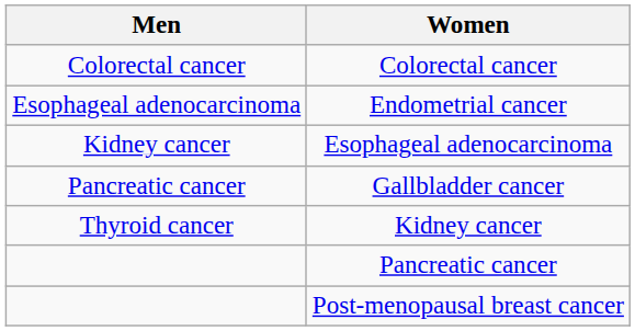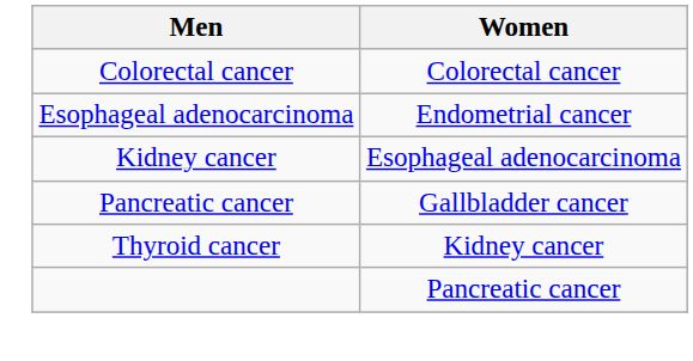 <table class="wikitable" style = "float: right; margin-left:15px; text-align:center">
 <tr>
 <th>Men</th>
 <th>Women</th>
 </tr>
 <tr>
 <td><a href='#'>Colorectal cancer</a></td>
 <td><a href='#'>Colorectal cancer</a></td>
 </tr>
 <tr>
 <td><a href='#'>Esophageal adenocarcinoma</a></td>
 <td><a href='#'>Endometrial cancer</a></td>
 </tr>
 <tr>
 <td><a href='#'>Kidney cancer</a></td>
 <td><a href='#'>Esophageal adenocarcinoma</a></td>
 </tr>
 <tr>
 <td><a href='#'>Pancreatic cancer</a></td>
 <td><a href='#'>Gallbladder cancer</a></td>
 </tr>
 <tr>
 <td><a href='#'>Thyroid cancer</a></td>
 <td><a href='#'>Kidney cancer</a></td>
 </tr>
 <tr>
 <td></td>
 <td><a href='#'>Pancreatic cancer</a></td>
 </tr>
-<tr>
-<td></td>
-<td><a href='#'>Post-menopausal breast cancer</a></td>
-</tr>
 </table>
